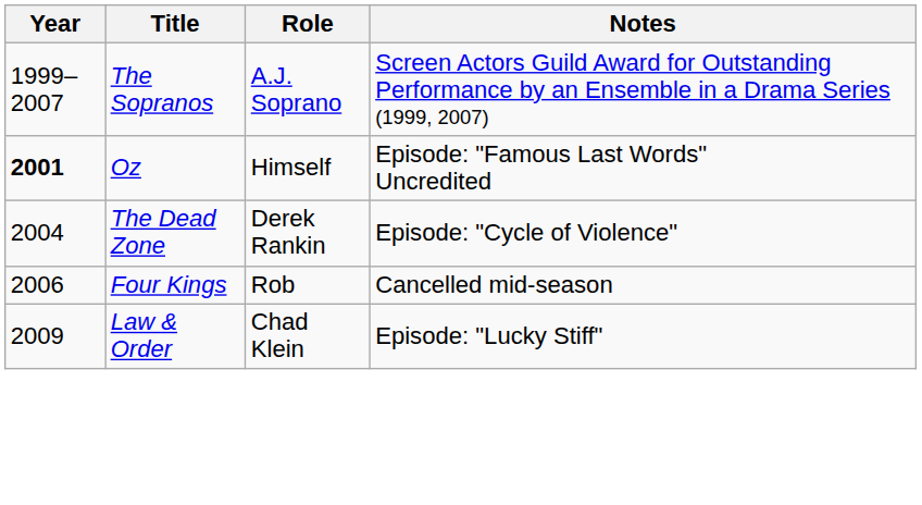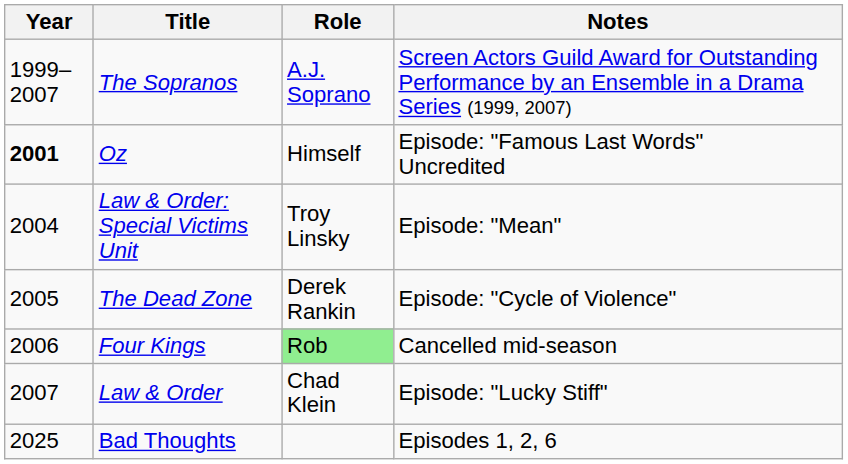 <table class="wikitable sortable">
 <tr>
 <th>Year</th>
 <th>Title</th>
 <th>Role</th>
 <th class="unsortable">Notes</th>
 </tr>
 <tr>
 <td>1999–2007</td>
 <td><em><a href='#'>The Sopranos</a></em></td>
 <td><a href='#'>A.J. Soprano</a></td>
 <td><a href='#'>Screen Actors Guild Award for Outstanding Performance by an Ensemble in a Drama Series</a> <small>(1999, 2007)</small></td>
 </tr>
 <tr>
 <td><strong>2001</strong></td>
 <td><em><a href='#'>Oz</a></em></td>
 <td>Himself</td>
 <td>Episode: "Famous Last Words"<br>Uncredited</td>
 </tr>
 <tr>
 <td>2004</td>
+<td><em><a href='#'>Law & Order: Special Victims Unit</a></em></td>
+<td>Troy Linsky</td>
+<td>Episode: "Mean"</td>
+</tr>
+<tr>
+<td>2005</td>
 <td><em><a href='#'>The Dead Zone</a></em></td>
 <td>Derek Rankin</td>
 <td>Episode: "Cycle of Violence"</td>
 </tr>
 <tr>
 <td>2006</td>
 <td><em><a href='#'>Four Kings</a></em></td>
-<td>Rob</td>
+<td style="background: lightgreen;">Rob</td>
 <td>Cancelled mid-season</td>
 </tr>
 <tr>
-<td>2009</td>
+<td>2007</td>
 <td><em><a href='#'>Law & Order</a></em></td>
 <td>Chad Klein</td>
 <td>Episode: "Lucky Stiff"</td>
 </tr>
+<tr>
+<td>2025</td>
+<td><a href='#'>Bad Thoughts</a></td>
+<td></td>
+<td>Episodes 1, 2, 6</td>
+</tr>
 </table>
